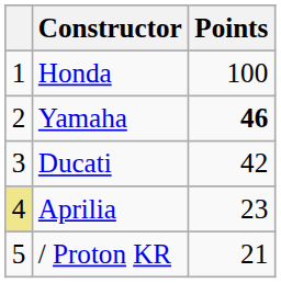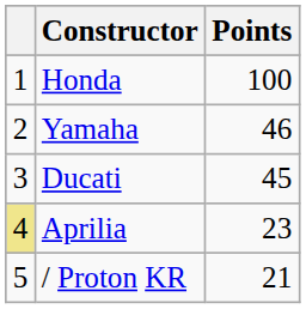 <table class="wikitable" style="font-size: 95%;">
 <tr>
 <th></th>
 <th>Constructor</th>
 <th>Points</th>
 </tr>
 <tr>
 <td align=center>1</td>
 <td> <a href='#'>Honda</a></td>
 <td align=right>100</td>
 </tr>
 <tr>
 <td align=center>2</td>
 <td> <a href='#'>Yamaha</a></td>
-<td align=right><strong>46</strong></td>
+<td align=right>46</td>
 </tr>
 <tr>
 <td align=center>3</td>
 <td> <a href='#'>Ducati</a></td>
-<td align=right>42</td>
+<td align=right>45</td>
 </tr>
 <tr>
 <td align=center style="background: khaki;">4</td>
 <td> <a href='#'>Aprilia</a></td>
 <td align=right>23</td>
 </tr>
 <tr>
 <td align=center>5</td>
 <td>/ <a href='#'>Proton</a> <a href='#'>KR</a></td>
 <td align=right>21</td>
 </tr>
 </table>
